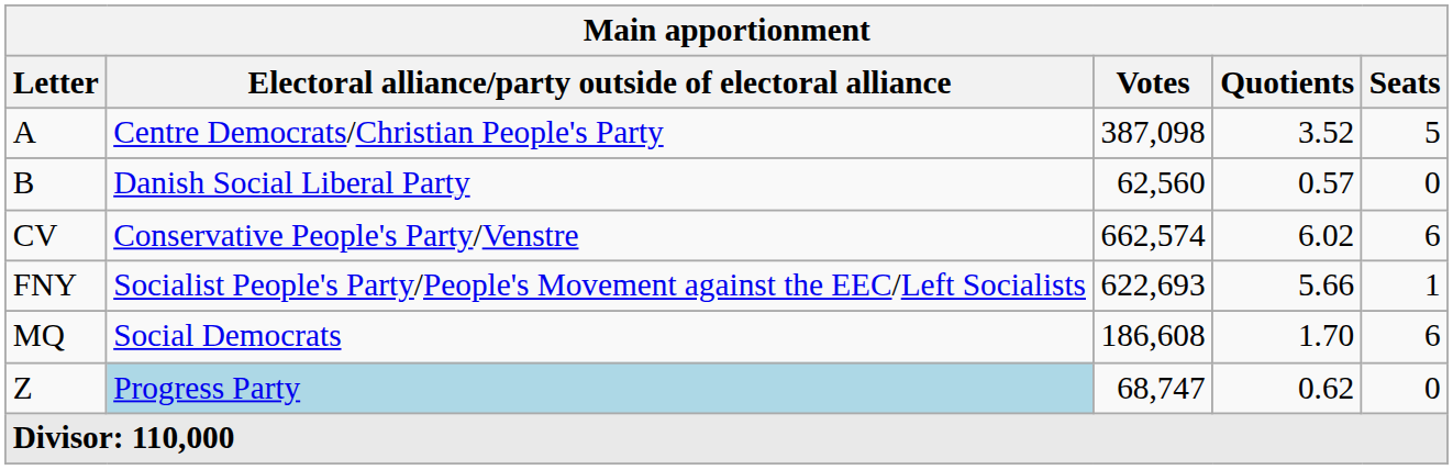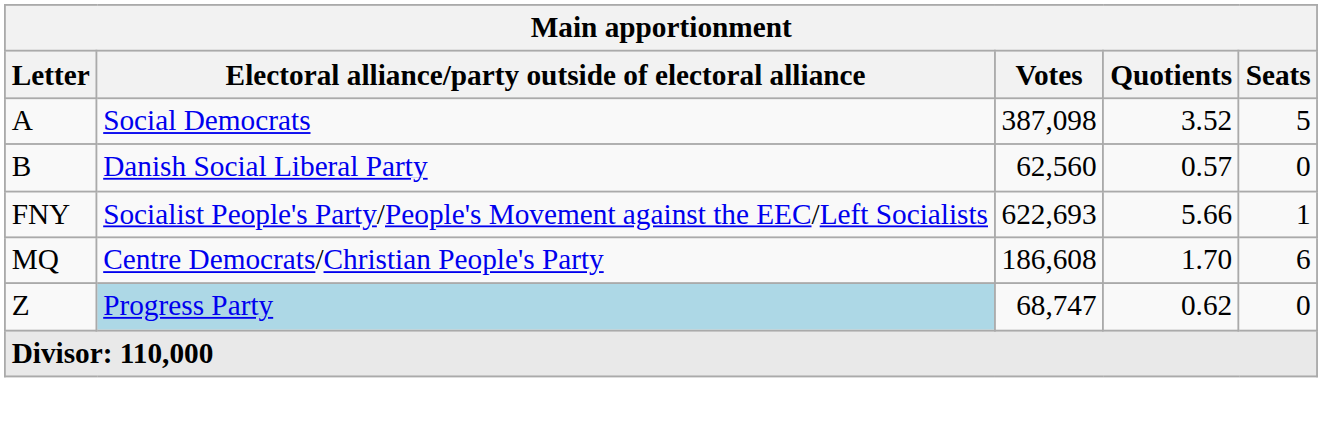 <table class="wikitable">
 <tr>
 <th colspan="5">Main apportionment</th>
 </tr>
 <tr>
 <th>Letter</th>
 <th>Electoral alliance/party outside of electoral alliance</th>
 <th>Votes</th>
 <th>Quotients</th>
 <th>Seats</th>
 </tr>
 <tr>
 <td style="text-align:left;">A</td>
-<td style="text-align:left;"><a href='#'>Centre Democrats</a>/<a href='#'>Christian People's Party</a></td>
+<td style="text-align:left;"><a href='#'>Social Democrats</a></td>
 <td style="text-align:right;">387,098</td>
 <td style="text-align:right;">3.52</td>
 <td style="text-align:right;">5</td>
 </tr>
 <tr>
 <td style="text-align:left;">B</td>
 <td style="text-align:left;"><a href='#'>Danish Social Liberal Party</a></td>
 <td style="text-align:right;">62,560</td>
 <td style="text-align:right;">0.57</td>
 <td style="text-align:right;">0</td>
 </tr>
 <tr>
-<td style="text-align:left;">CV</td>
-<td style="text-align:left;"><a href='#'>Conservative People's Party</a>/<a href='#'>Venstre</a></td>
-<td style="text-align:right;">662,574</td>
-<td style="text-align:right;">6.02</td>
-<td style="text-align:right;">6</td>
-</tr>
-<tr>
 <td style="text-align:left;">FNY</td>
 <td style="text-align:left;"><a href='#'>Socialist People's Party</a>/<a href='#'>People's Movement against the EEC</a>/<a href='#'>Left Socialists</a></td>
 <td style="text-align:right;">622,693</td>
 <td style="text-align:right;">5.66</td>
 <td style="text-align:right;">1</td>
 </tr>
 <tr>
 <td style="text-align:left;">MQ</td>
-<td style="text-align:left;"><a href='#'>Social Democrats</a></td>
+<td style="text-align:left;"><a href='#'>Centre Democrats</a>/<a href='#'>Christian People's Party</a></td>
 <td style="text-align:right;">186,608</td>
 <td style="text-align:right;">1.70</td>
 <td style="text-align:right;">6</td>
 </tr>
 <tr>
 <td style="text-align:left;">Z</td>
 <td style="background: lightblue; text-align:left;"><a href='#'>Progress Party</a></td>
 <td style="text-align:right;">68,747</td>
 <td style="text-align:right;">0.62</td>
 <td style="text-align:right;">0</td>
 </tr>
 <tr style="background-color:#E9E9E9">
 <td colspan="5" style="text-align:left;"><strong>Divisor: 110,000</strong></td>
 </tr>
 </table>
